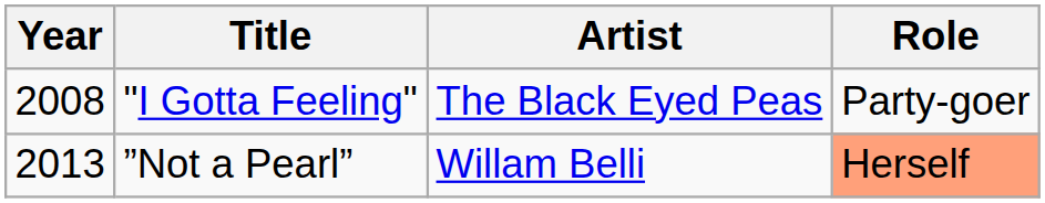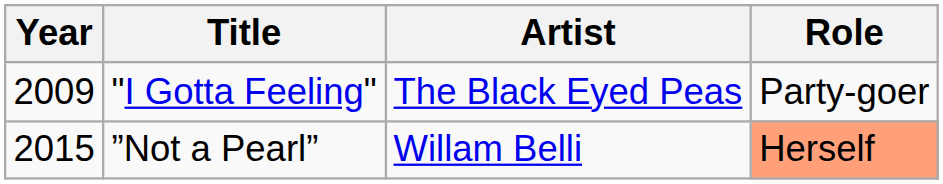 <table class="wikitable">
 <tr>
 <th>Year</th>
 <th>Title</th>
 <th>Artist</th>
 <th>Role</th>
 </tr>
 <tr>
-<td>2008</td>
+<td>2009</td>
 <td>"<a href='#'>I Gotta Feeling</a>"</td>
 <td><a href='#'>The Black Eyed Peas</a></td>
 <td>Party-goer</td>
 </tr>
 <tr>
-<td>2013</td>
+<td>2015</td>
 <td>”Not a Pearl”</td>
 <td><a href='#'>Willam Belli</a></td>
 <td style="background: lightsalmon;">Herself</td>
 </tr>
 </table>
